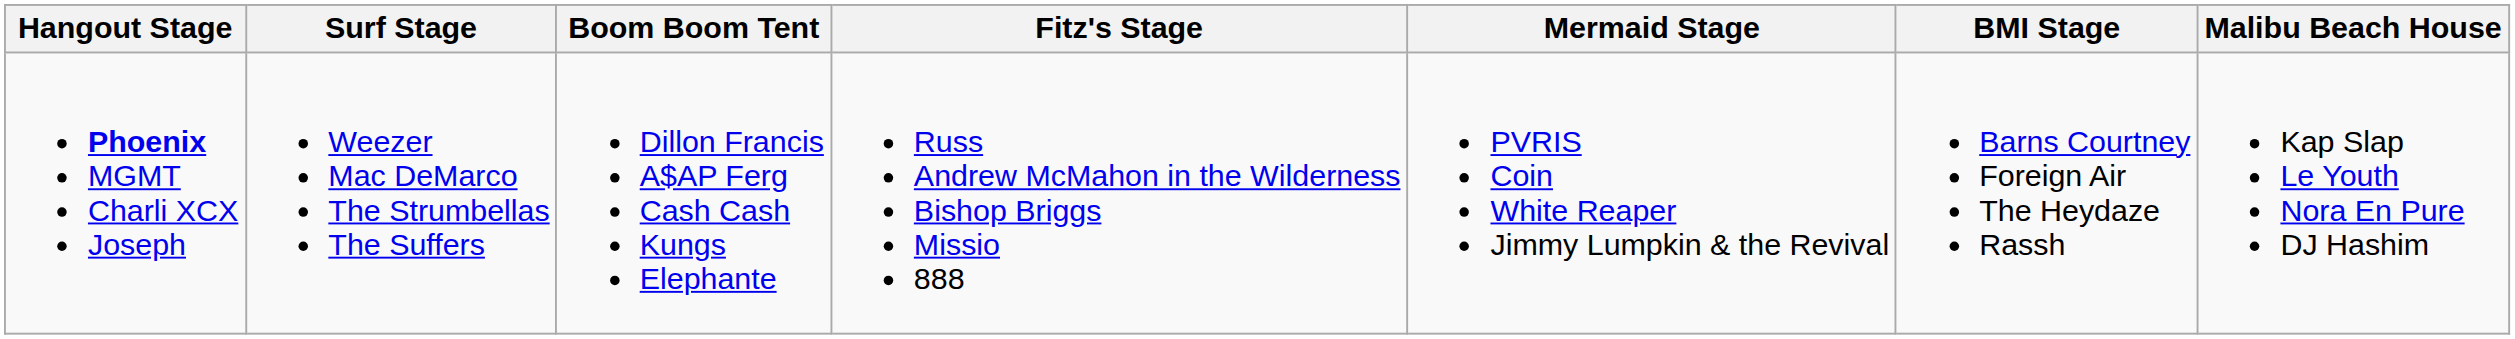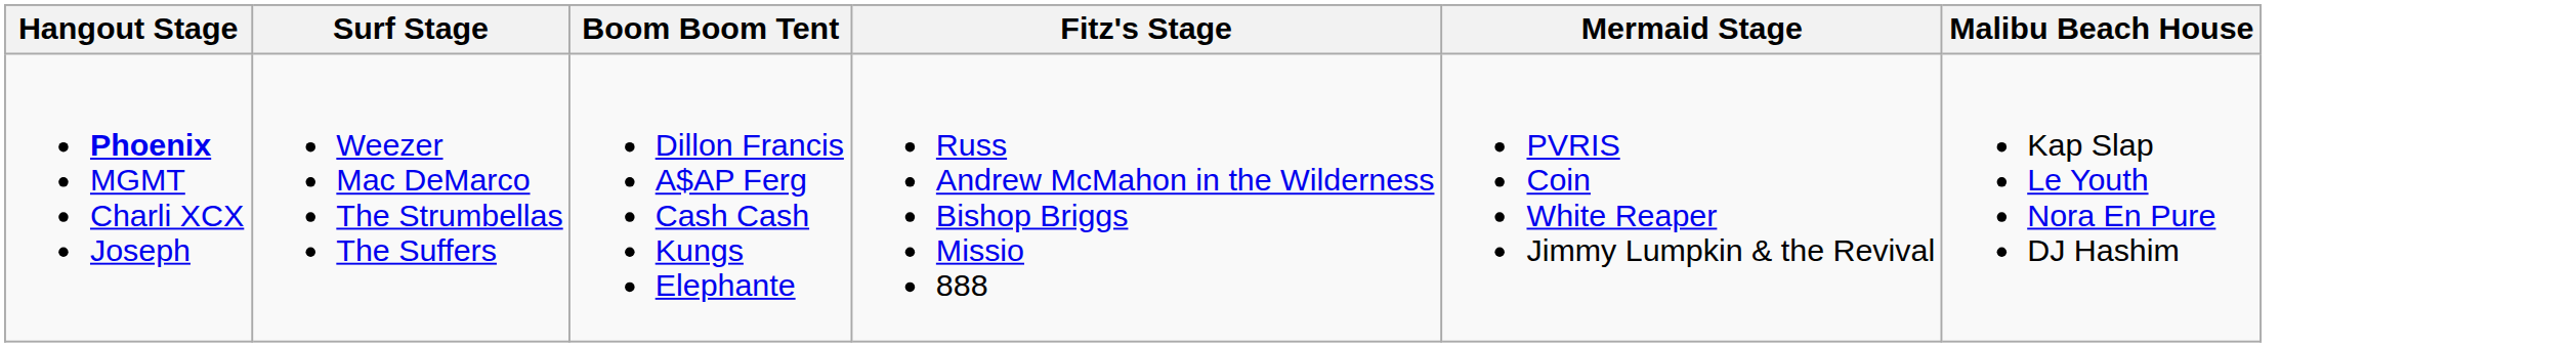 <table class="wikitable">
 <tr>
 <th>Hangout Stage</th>
 <th>Surf Stage</th>
 <th>Boom Boom Tent</th>
 <th>Fitz's Stage</th>
 <th>Mermaid Stage</th>
-<th>BMI Stage</th>
 <th>Malibu Beach House</th>
 </tr>
 <tr valign="top">
 <td><br><ul><li><strong><a href='#'>Phoenix</a></strong></li><li><a href='#'>MGMT</a></li><li><a href='#'>Charli XCX</a></li><li><a href='#'>Joseph</a></li></ul></td>
 <td><br><ul><li><a href='#'>Weezer</a></li><li><a href='#'>Mac DeMarco</a></li><li><a href='#'>The Strumbellas</a></li><li><a href='#'>The Suffers</a></li></ul></td>
 <td><br><ul><li><a href='#'>Dillon Francis</a></li><li><a href='#'>A$AP Ferg</a></li><li><a href='#'>Cash Cash</a></li><li><a href='#'>Kungs</a></li><li><a href='#'>Elephante</a></li></ul></td>
 <td><br><ul><li><a href='#'>Russ</a></li><li><a href='#'>Andrew McMahon in the Wilderness</a></li><li><a href='#'>Bishop Briggs</a></li><li><a href='#'>Missio</a></li><li>888</li></ul></td>
 <td><br><ul><li><a href='#'>PVRIS</a></li><li><a href='#'>Coin</a></li><li><a href='#'>White Reaper</a></li><li>Jimmy Lumpkin & the Revival</li></ul></td>
-<td><br><ul><li><a href='#'>Barns Courtney</a></li><li>Foreign Air</li><li>The Heydaze</li><li>Rassh</li></ul></td>
 <td><br><ul><li>Kap Slap</li><li><a href='#'>Le Youth</a></li><li><a href='#'>Nora En Pure</a></li><li>DJ Hashim</li></ul></td>
 </tr>
 </table>
